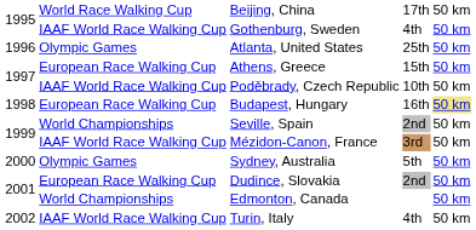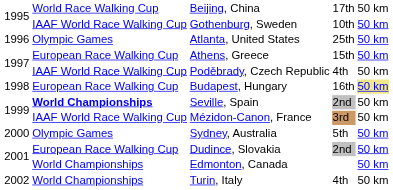 <table>
 <tr>
 <td rowspan=2>1995</td>
 <td><a href='#'>World Race Walking Cup</a></td>
 <td><a href='#'>Beijing</a>, China</td>
 <td>17th</td>
 <td>50 km</td>
 </tr>
 <tr>
 <td><a href='#'>IAAF World Race Walking Cup</a></td>
 <td><a href='#'>Gothenburg</a>, Sweden</td>
-<td>4th</td>
+<td>10th</td>
 <td><a href='#'>50 km</a></td>
 </tr>
 <tr>
 <td>1996</td>
 <td><a href='#'>Olympic Games</a></td>
 <td><a href='#'>Atlanta</a>, United States</td>
 <td>25th</td>
 <td><a href='#'>50 km</a></td>
 </tr>
 <tr>
 <td rowspan=2>1997</td>
 <td><a href='#'>European Race Walking Cup</a></td>
 <td><a href='#'>Athens</a>, Greece</td>
 <td>15th</td>
 <td><a href='#'>50 km</a></td>
 </tr>
 <tr>
 <td><a href='#'>IAAF World Race Walking Cup</a></td>
 <td><a href='#'>Poděbrady</a>, Czech Republic</td>
-<td>10th</td>
+<td>4th</td>
 <td>50 km</td>
 </tr>
 <tr>
 <td>1998</td>
 <td><a href='#'>European Race Walking Cup</a></td>
 <td><a href='#'>Budapest</a>, Hungary</td>
 <td>16th</td>
 <td style="background: khaki;"><a href='#'>50 km</a></td>
 </tr>
 <tr>
 <td rowspan=2>1999</td>
-<td><a href='#'>World Championships</a></td>
+<td><strong><a href='#'>World Championships</a></strong></td>
 <td><a href='#'>Seville</a>, Spain</td>
 <td bgcolor="silver">2nd</td>
 <td>50 km</td>
 </tr>
 <tr>
 <td><a href='#'>IAAF World Race Walking Cup</a></td>
 <td><a href='#'>Mézidon-Canon</a>, France</td>
 <td bgcolor="cc9966">3rd</td>
 <td>50 km</td>
 </tr>
 <tr>
 <td>2000</td>
 <td><a href='#'>Olympic Games</a></td>
 <td><a href='#'>Sydney</a>, Australia</td>
 <td>5th</td>
 <td><a href='#'>50 km</a></td>
 </tr>
 <tr>
 <td rowspan=2>2001</td>
 <td><a href='#'>European Race Walking Cup</a></td>
 <td><a href='#'>Dudince</a>, Slovakia</td>
 <td bgcolor="silver">2nd</td>
 <td><a href='#'>50 km</a></td>
 </tr>
 <tr>
 <td><a href='#'>World Championships</a></td>
 <td><a href='#'>Edmonton</a>, Canada</td>
 <td></td>
 <td><a href='#'>50 km</a></td>
 </tr>
 <tr>
 <td>2002</td>
-<td><a href='#'>IAAF World Race Walking Cup</a></td>
+<td><a href='#'>World Championships</a></td>
 <td><a href='#'>Turin</a>, Italy</td>
 <td>4th</td>
 <td>50 km</td>
 </tr>
 </table>
